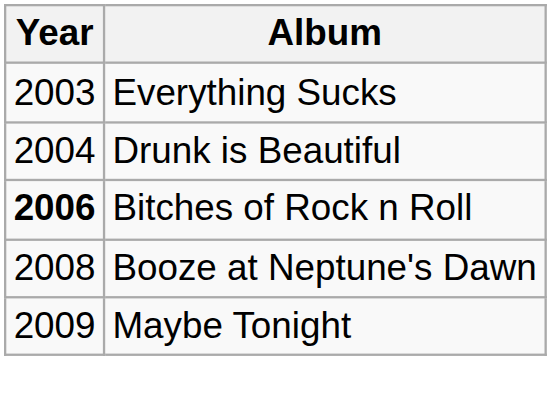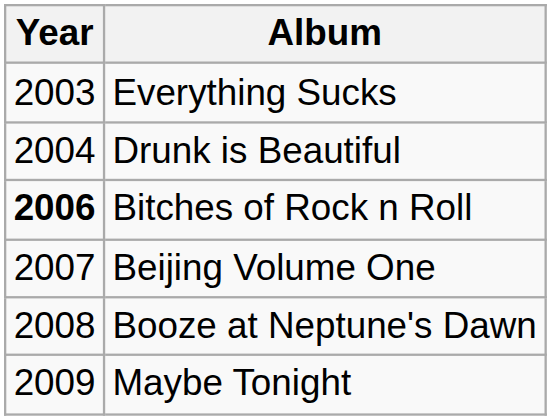 <table class="wikitable">
 <tr>
 <th>Year</th>
 <th>Album</th>
 </tr>
 <tr>
 <td>2003</td>
 <td>Everything Sucks</td>
 </tr>
 <tr>
 <td>2004</td>
 <td>Drunk is Beautiful</td>
 </tr>
 <tr>
 <td><strong>2006</strong></td>
 <td>Bitches of Rock n Roll</td>
 </tr>
 <tr>
+<td>2007</td>
+<td>Beijing Volume One</td>
+</tr>
+<tr>
 <td>2008</td>
 <td>Booze at Neptune's Dawn</td>
 </tr>
 <tr>
 <td>2009</td>
 <td>Maybe Tonight</td>
 </tr>
 </table>
